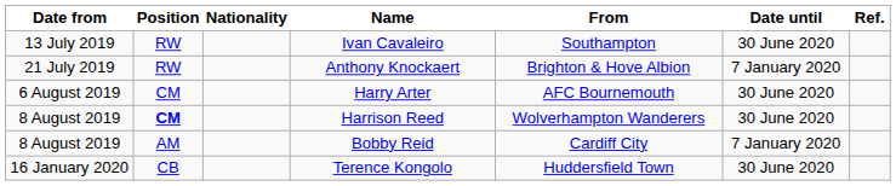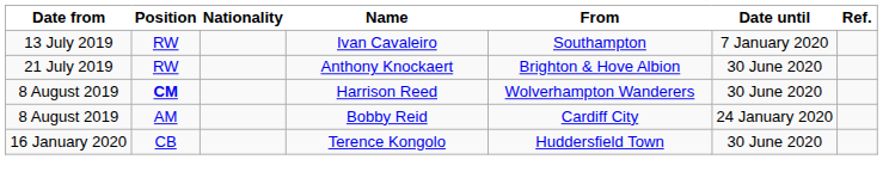 <table class="wikitable"  style="text-align:center; font-size:90%; ">
 <tr>
 <th style="background:white; color:black; border:black; width:110px;">Date from</th>
 <th style="background:white; color:black; border:black; width:50px;">Position</th>
 <th style="background:white; color:black; border:black; width:50px;">Nationality</th>
 <th style="background:white; color:black; border:black; width:180px;">Name</th>
 <th style="background:white; color:black; border:black; width:200px;">From</th>
 <th style="background:white; color:black; border:black; width:110px;">Date until</th>
 <th style="background:white; color:black; border:black; width:30px;">Ref.</th>
 </tr>
 <tr>
 <td>13 July 2019</td>
 <td><a href='#'>RW</a></td>
 <td></td>
 <td><a href='#'>Ivan Cavaleiro</a></td>
 <td> <a href='#'>Southampton</a></td>
-<td>30 June 2020</td>
+<td>7 January 2020</td>
 <td></td>
 </tr>
 <tr>
 <td>21 July 2019</td>
 <td><a href='#'>RW</a></td>
 <td></td>
 <td><a href='#'>Anthony Knockaert</a></td>
 <td> <a href='#'>Brighton & Hove Albion</a></td>
-<td>7 January 2020</td>
-<td></td>
-</tr>
-<tr>
-<td>6 August 2019</td>
-<td><a href='#'>CM</a></td>
-<td></td>
-<td><a href='#'>Harry Arter</a></td>
-<td> <a href='#'>AFC Bournemouth</a></td>
 <td>30 June 2020</td>
 <td></td>
 </tr>
 <tr>
 <td>8 August 2019</td>
 <td><strong><a href='#'>CM</a></strong></td>
 <td></td>
 <td><a href='#'>Harrison Reed</a></td>
 <td> <a href='#'>Wolverhampton Wanderers</a></td>
 <td>30 June 2020</td>
 <td></td>
 </tr>
 <tr>
 <td>8 August 2019</td>
 <td><a href='#'>AM</a></td>
 <td></td>
 <td><a href='#'>Bobby Reid</a></td>
 <td> <a href='#'>Cardiff City</a></td>
-<td>7 January 2020</td>
+<td>24 January 2020</td>
 <td></td>
 </tr>
 <tr>
 <td>16 January 2020</td>
 <td><a href='#'>CB</a></td>
 <td></td>
 <td><a href='#'>Terence Kongolo</a></td>
 <td> <a href='#'>Huddersfield Town</a></td>
 <td>30 June 2020</td>
 <td></td>
 </tr>
 </table>
